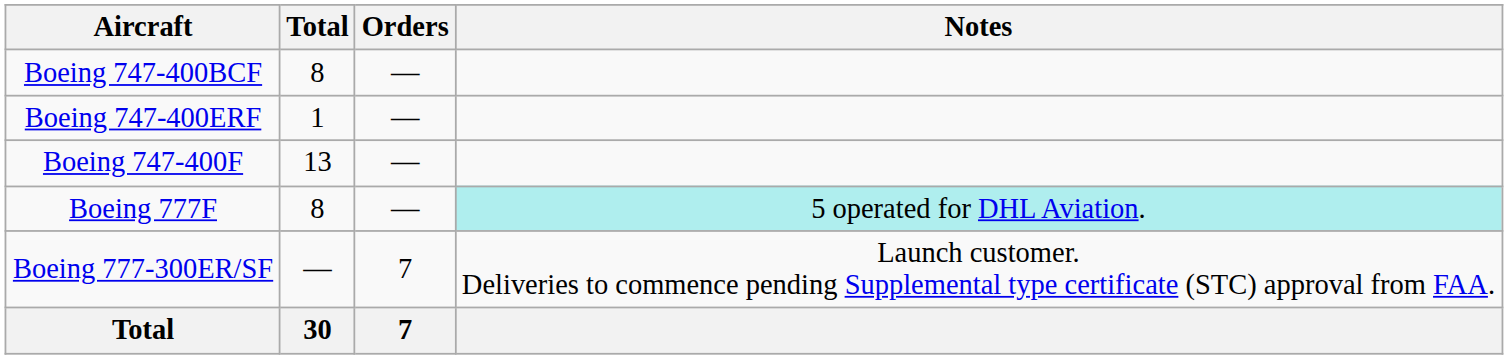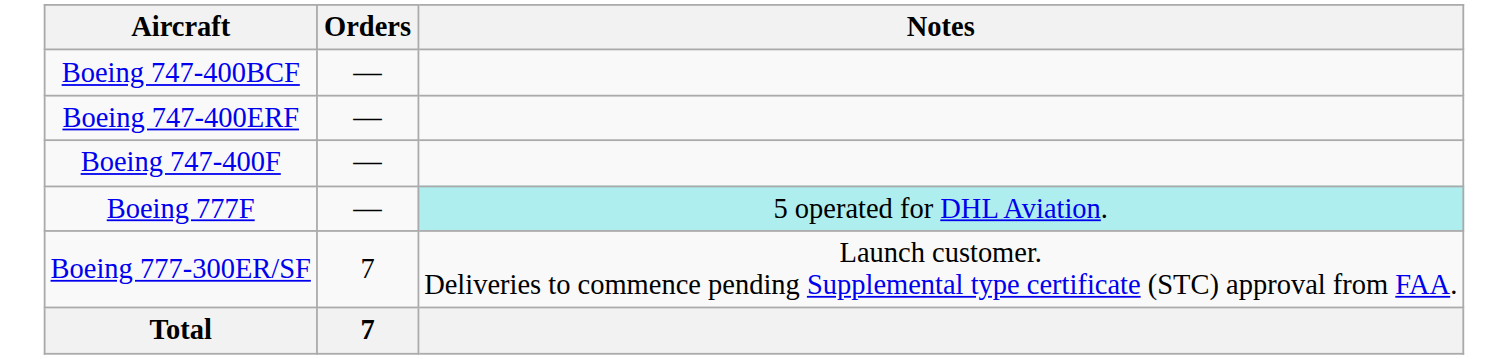 <table class="wikitable" style="border-collapse:collapse;text-align:center;margin:auto;">
 <tr>
 <th>Aircraft</th>
-<th>Total</th>
 <th>Orders</th>
 <th>Notes</th>
 </tr>
 <tr>
 <td><a href='#'>Boeing 747-400BCF</a></td>
-<td>8</td>
 <td>—</td>
 <td></td>
 </tr>
 <tr>
 <td><a href='#'>Boeing 747-400ERF</a></td>
-<td>1</td>
 <td>—</td>
 <td></td>
 </tr>
 <tr>
 <td><a href='#'>Boeing 747-400F</a></td>
-<td>13</td>
 <td>—</td>
 <td></td>
 </tr>
 <tr>
 <td><a href='#'>Boeing 777F</a></td>
-<td>8</td>
 <td>—</td>
 <td style="background: paleturquoise;">5 operated for <a href='#'>DHL Aviation</a>.</td>
 </tr>
 <tr>
 <td><a href='#'>Boeing 777-300ER/SF</a></td>
-<td>—</td>
 <td>7</td>
 <td>Launch customer.<br>Deliveries to commence pending <a href='#'>Supplemental type certificate</a> (STC) approval from <a href='#'>FAA</a>.</td>
 </tr>
 <tr>
 <th>Total</th>
-<th>30</th>
 <th>7</th>
 <th></th>
 </tr>
 </table>
